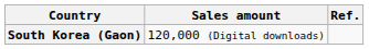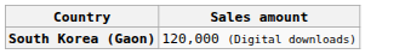 <table class="wikitable plainrowheaders" style="text-align:center">
 <tr>
 <th>Country</th>
 <th>Sales amount</th>
-<th>Ref.</th>
 </tr>
 <tr>
 <th scope="row">South Korea (Gaon)</th>
 <td>120,000 <small>(Digital downloads)</small></td>
-<td></td>
 </tr>
 </table>
